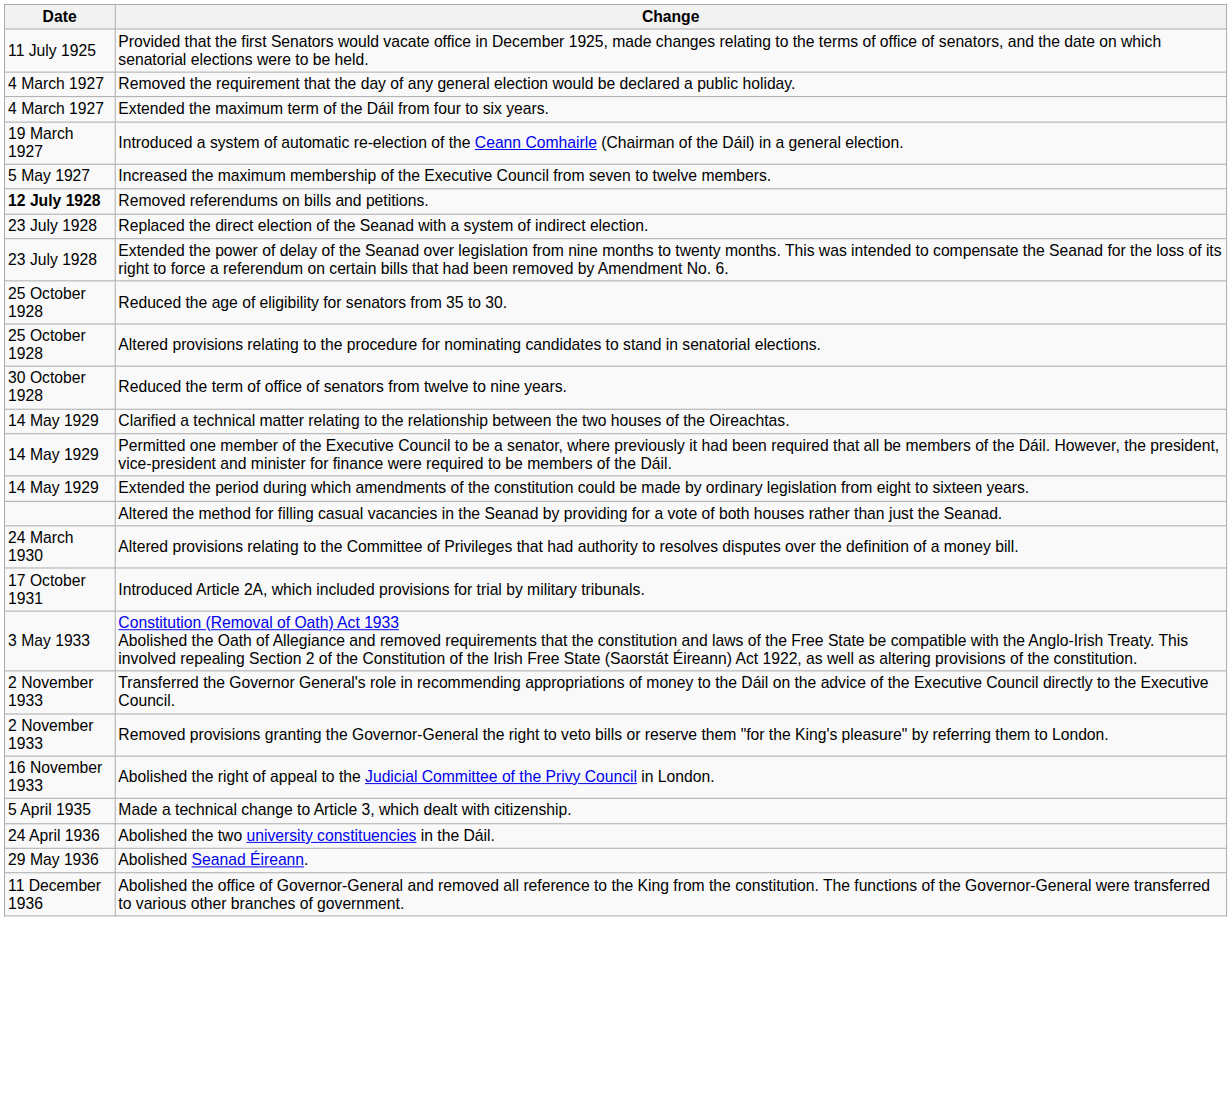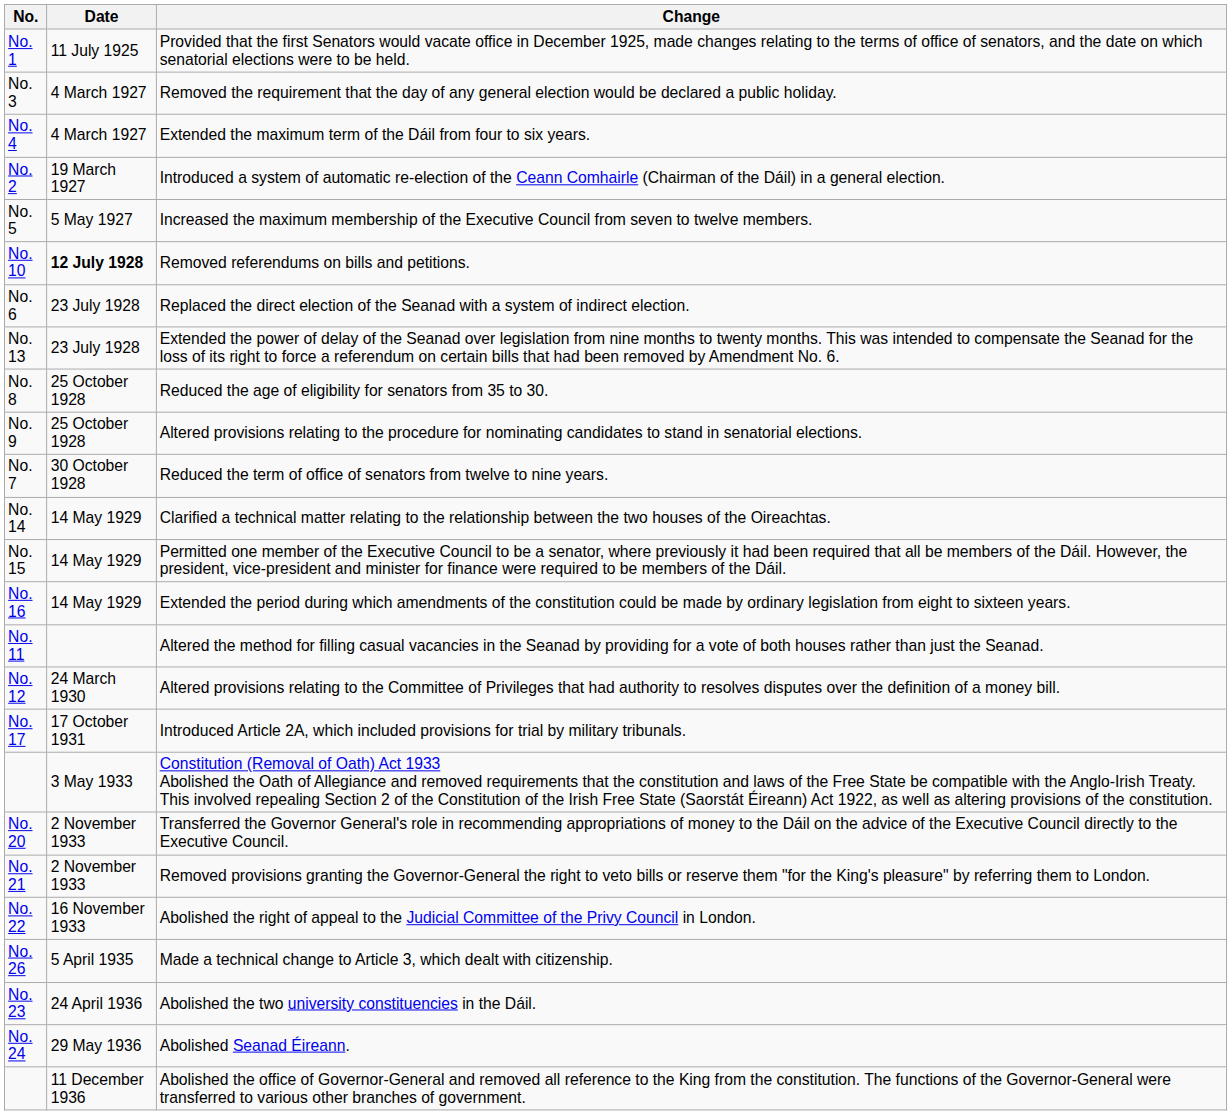 <table class=wikitable>
 <tr>
+<th>No.</th>
 <th>Date</th>
 <th>Change</th>
 </tr>
 <tr>
+<td><a href='#'>No. 1</a></td>
 <td>11 July 1925</td>
 <td>Provided that the first Senators would vacate office in December 1925, made changes relating to the terms of office of senators, and the date on which senatorial elections were to be held.</td>
 </tr>
 <tr>
+<td>No. 3</td>
 <td>4 March 1927</td>
 <td>Removed the requirement that the day of any general election would be declared a public holiday.</td>
 </tr>
 <tr>
+<td><a href='#'>No. 4</a></td>
 <td>4 March 1927</td>
 <td>Extended the maximum term of the Dáil from four to six years.</td>
 </tr>
 <tr>
+<td><a href='#'>No. 2</a></td>
 <td>19 March 1927</td>
 <td>Introduced a system of automatic re-election of the <a href='#'>Ceann Comhairle</a> (Chairman of the Dáil) in a general election.</td>
 </tr>
 <tr>
+<td>No. 5</td>
 <td>5 May 1927</td>
 <td>Increased the maximum membership of the Executive Council from seven to twelve members.</td>
 </tr>
 <tr>
+<td><a href='#'>No. 10</a></td>
 <td><strong>12 July 1928</strong></td>
 <td>Removed referendums on bills and petitions.</td>
 </tr>
 <tr>
+<td>No. 6</td>
 <td>23 July 1928</td>
 <td>Replaced the direct election of the Seanad with a system of indirect election.</td>
 </tr>
 <tr>
+<td>No. 13</td>
 <td>23 July 1928</td>
 <td>Extended the power of delay of the Seanad over legislation from nine months to twenty months. This was intended to compensate the Seanad for the loss of its right to force a referendum on certain bills that had been removed by Amendment No. 6.</td>
 </tr>
 <tr>
+<td>No. 8</td>
 <td>25 October 1928</td>
 <td>Reduced the age of eligibility for senators from 35 to 30.</td>
 </tr>
 <tr>
+<td>No. 9</td>
 <td>25 October 1928</td>
 <td>Altered provisions relating to the procedure for nominating candidates to stand in senatorial elections.</td>
 </tr>
 <tr>
+<td>No. 7</td>
 <td>30 October 1928</td>
 <td>Reduced the term of office of senators from twelve to nine years.</td>
 </tr>
 <tr>
+<td>No. 14</td>
 <td>14 May 1929</td>
 <td>Clarified a technical matter relating to the relationship between the two houses of the Oireachtas.</td>
 </tr>
 <tr>
+<td>No. 15</td>
 <td>14 May 1929</td>
 <td>Permitted one member of the Executive Council to be a senator, where previously it had been required that all be members of the Dáil. However, the president, vice-president and minister for finance were required to be members of the Dáil.</td>
 </tr>
 <tr>
+<td><a href='#'>No. 16</a></td>
 <td>14 May 1929</td>
 <td>Extended the period during which amendments of the constitution could be made by ordinary legislation from eight to sixteen years.</td>
 </tr>
 <tr>
+<td><a href='#'>No. 11</a></td>
 <td></td>
 <td>Altered the method for filling casual vacancies in the Seanad by providing for a vote of both houses rather than just the Seanad.</td>
 </tr>
 <tr>
+<td><a href='#'>No. 12</a></td>
 <td>24 March 1930</td>
 <td>Altered provisions relating to the Committee of Privileges that had authority to resolves disputes over the definition of a money bill.</td>
 </tr>
 <tr>
+<td><a href='#'>No. 17</a></td>
 <td>17 October 1931</td>
 <td>Introduced Article 2A, which included provisions for trial by military tribunals.</td>
 </tr>
 <tr>
+<td></td>
 <td>3 May 1933</td>
 <td><a href='#'>Constitution (Removal of Oath) Act 1933</a><br>Abolished the Oath of Allegiance and removed requirements that the constitution and laws of the Free State be compatible with the Anglo-Irish Treaty. This involved repealing Section 2 of the Constitution of the Irish Free State (Saorstát Éireann) Act 1922, as well as altering provisions of the constitution.</td>
 </tr>
 <tr>
+<td><a href='#'>No. 20</a></td>
 <td>2 November 1933</td>
 <td>Transferred the Governor General's role in recommending appropriations of money to the Dáil on the advice of the Executive Council directly to the Executive Council.</td>
 </tr>
 <tr>
+<td><a href='#'>No. 21</a></td>
 <td>2 November 1933</td>
 <td>Removed provisions granting the Governor-General the right to veto bills or reserve them "for the King's pleasure" by referring them to London.</td>
 </tr>
 <tr>
+<td><a href='#'>No. 22</a></td>
 <td>16 November 1933</td>
 <td>Abolished the right of appeal to the <a href='#'>Judicial Committee of the Privy Council</a> in London.</td>
 </tr>
 <tr>
+<td><a href='#'>No. 26</a></td>
 <td>5 April 1935</td>
 <td>Made a technical change to Article 3, which dealt with citizenship.</td>
 </tr>
 <tr>
+<td><a href='#'>No. 23</a></td>
 <td>24 April 1936</td>
 <td>Abolished the two <a href='#'>university constituencies</a> in the Dáil.</td>
 </tr>
 <tr>
+<td><a href='#'>No. 24</a></td>
 <td>29 May 1936</td>
 <td>Abolished <a href='#'>Seanad Éireann</a>.</td>
 </tr>
 <tr>
+<td></td>
 <td>11 December 1936</td>
 <td>Abolished the office of Governor-General and removed all reference to the King from the constitution. The functions of the Governor-General were transferred to various other branches of government.</td>
 </tr>
 </table>
